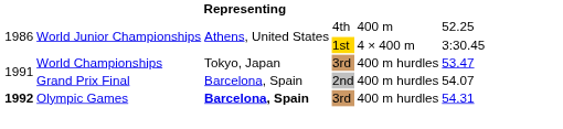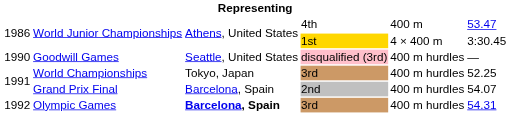 <table>
 <tr>
 <th colspan=6>Representing </th>
 </tr>
 <tr>
 <td rowspan=2>1986</td>
 <td rowspan=2><a href='#'>World Junior Championships</a></td>
 <td rowspan=2><a href='#'>Athens</a>, United States</td>
 <td>4th</td>
 <td>400 m</td>
-<td>52.25</td>
+<td><a href='#'>53.47</a></td>
 </tr>
 <tr>
 <td bgcolor=gold>1st</td>
 <td>4 × 400 m</td>
 <td>3:30.45</td>
 </tr>
 <tr>
+<td>1990</td>
+<td><a href='#'>Goodwill Games</a></td>
+<td><a href='#'>Seattle</a>, United States</td>
+<td bgcolor=pink>disqualified (3rd)</td>
+<td>400 m hurdles</td>
+<td>—</td>
+</tr>
+<tr>
 <td rowspan=2>1991</td>
 <td><a href='#'>World Championships</a></td>
 <td>Tokyo, Japan</td>
 <td bgcolor=cc9966>3rd</td>
 <td>400 m hurdles</td>
-<td><a href='#'>53.47</a></td>
+<td>52.25</td>
 </tr>
 <tr>
 <td><a href='#'>Grand Prix Final</a></td>
 <td><a href='#'>Barcelona</a>, Spain</td>
 <td bgcolor=silver>2nd</td>
 <td>400 m hurdles</td>
 <td>54.07</td>
 </tr>
 <tr>
-<td><strong>1992</strong></td>
+<td>1992</td>
 <td><a href='#'>Olympic Games</a></td>
 <td><strong><a href='#'>Barcelona</a>, Spain</strong></td>
 <td bgcolor=cc9966>3rd</td>
 <td>400 m hurdles</td>
 <td><a href='#'>54.31</a></td>
 </tr>
 </table>
